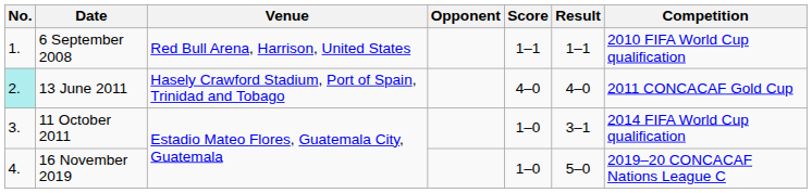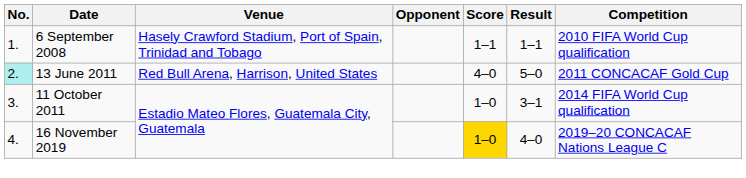 <table class="wikitable">
 <tr>
 <th>No.</th>
 <th>Date</th>
 <th>Venue</th>
 <th>Opponent</th>
 <th>Score</th>
 <th>Result</th>
 <th>Competition</th>
 </tr>
 <tr>
 <td>1.</td>
 <td>6 September 2008</td>
-<td><a href='#'>Red Bull Arena</a>, <a href='#'>Harrison</a>, <a href='#'>United States</a></td>
+<td><a href='#'>Hasely Crawford Stadium</a>, <a href='#'>Port of Spain</a>, <a href='#'>Trinidad and Tobago</a></td>
 <td></td>
 <td align=center>1–1</td>
 <td align=center>1–1</td>
 <td><a href='#'>2010 FIFA World Cup qualification</a></td>
 </tr>
 <tr>
 <td style="background: paleturquoise;">2.</td>
 <td>13 June 2011</td>
-<td><a href='#'>Hasely Crawford Stadium</a>, <a href='#'>Port of Spain</a>, <a href='#'>Trinidad and Tobago</a></td>
+<td><a href='#'>Red Bull Arena</a>, <a href='#'>Harrison</a>, <a href='#'>United States</a></td>
 <td></td>
 <td align=center>4–0</td>
-<td align=center>4–0</td>
+<td align=center>5–0</td>
 <td><a href='#'>2011 CONCACAF Gold Cup</a></td>
 </tr>
 <tr>
 <td>3.</td>
 <td>11 October 2011</td>
 <td rowspan=2><a href='#'>Estadio Mateo Flores</a>, <a href='#'>Guatemala City</a>, <a href='#'>Guatemala</a></td>
 <td></td>
 <td align=center>1–0</td>
 <td align=center>3–1</td>
 <td><a href='#'>2014 FIFA World Cup qualification</a></td>
 </tr>
 <tr>
 <td>4.</td>
 <td>16 November 2019</td>
 <td></td>
-<td align=center>1–0</td>
-<td align=center>5–0</td>
+<td align=center style="background: gold;">1–0</td>
+<td align=center>4–0</td>
 <td><a href='#'>2019–20 CONCACAF Nations League C</a></td>
 </tr>
 </table>
